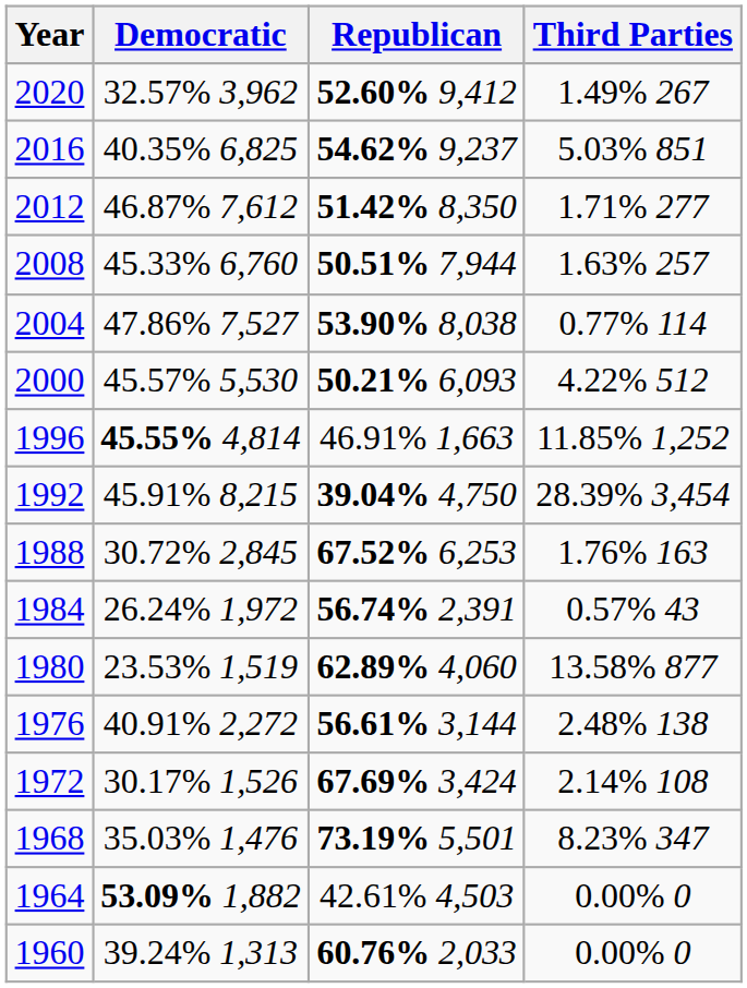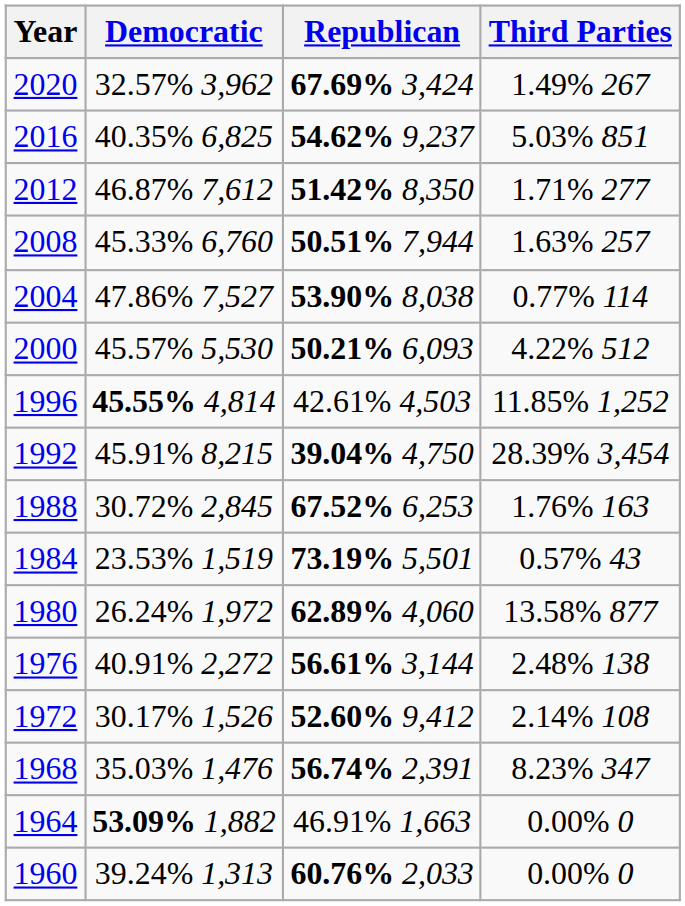 <table class="wikitable" style="float:right; margin:1em; font-size:95%;">
 <tr style="background:lightgrey;">
 <th>Year</th>
 <th><a href='#'>Democratic</a></th>
 <th><a href='#'>Republican</a></th>
 <th><a href='#'>Third Parties</a></th>
 </tr>
 <tr>
 <td align="center" ><a href='#'>2020</a></td>
 <td align="center" >32.57% <em>3,962</em></td>
-<td align="center" ><strong>52.60%</strong> <em>9,412</em></td>
+<td align="center" ><strong>67.69%</strong> <em>3,424</em></td>
 <td align="center" >1.49% <em>267</em></td>
 </tr>
 <tr>
 <td align="center" ><a href='#'>2016</a></td>
 <td align="center" >40.35% <em>6,825</em></td>
 <td align="center" ><strong>54.62%</strong> <em>9,237</em></td>
 <td align="center" >5.03% <em>851</em></td>
 </tr>
 <tr>
 <td align="center" ><a href='#'>2012</a></td>
 <td align="center" >46.87% <em>7,612</em></td>
 <td align="center" ><strong>51.42%</strong> <em>8,350</em></td>
 <td align="center" >1.71% <em>277</em></td>
 </tr>
 <tr>
 <td align="center" ><a href='#'>2008</a></td>
 <td align="center" >45.33% <em>6,760</em></td>
 <td align="center" ><strong>50.51%</strong> <em>7,944</em></td>
 <td align="center" >1.63% <em>257</em></td>
 </tr>
 <tr>
 <td align="center" ><a href='#'>2004</a></td>
 <td align="center" >47.86% <em>7,527</em></td>
 <td align="center" ><strong>53.90%</strong> <em>8,038</em></td>
 <td align="center" >0.77% <em>114</em></td>
 </tr>
 <tr>
 <td align="center" ><a href='#'>2000</a></td>
 <td align="center" >45.57% <em>5,530</em></td>
 <td align="center" ><strong>50.21%</strong> <em>6,093</em></td>
 <td align="center" >4.22% <em>512</em></td>
 </tr>
 <tr>
 <td align="center" ><a href='#'>1996</a></td>
 <td align="center" ><strong>45.55%</strong> <em>4,814</em></td>
-<td align="center" >46.91% <em>1,663</em></td>
+<td align="center" >42.61% <em>4,503</em></td>
 <td align="center" >11.85% <em>1,252</em></td>
 </tr>
 <tr>
 <td align="center" ><a href='#'>1992</a></td>
 <td align="center" >45.91% <em>8,215</em></td>
 <td align="center" ><strong>39.04%</strong> <em>4,750</em></td>
 <td align="center" >28.39% <em>3,454</em></td>
 </tr>
 <tr>
 <td align="center" ><a href='#'>1988</a></td>
 <td align="center" >30.72% <em>2,845</em></td>
 <td align="center" ><strong>67.52%</strong> <em>6,253</em></td>
 <td align="center" >1.76% <em>163</em></td>
 </tr>
 <tr>
 <td align="center" ><a href='#'>1984</a></td>
-<td align="center" >26.24% <em>1,972</em></td>
-<td align="center" ><strong>56.74%</strong> <em>2,391</em></td>
+<td align="center" >23.53% <em>1,519</em></td>
+<td align="center" ><strong>73.19%</strong> <em>5,501</em></td>
 <td align="center" >0.57% <em>43</em></td>
 </tr>
 <tr>
 <td align="center" ><a href='#'>1980</a></td>
-<td align="center" >23.53% <em>1,519</em></td>
+<td align="center" >26.24% <em>1,972</em></td>
 <td align="center" ><strong>62.89%</strong> <em>4,060</em></td>
 <td align="center" >13.58% <em>877</em></td>
 </tr>
 <tr>
 <td align="center" ><a href='#'>1976</a></td>
 <td align="center" >40.91% <em>2,272</em></td>
 <td align="center" ><strong>56.61%</strong> <em>3,144</em></td>
 <td align="center" >2.48% <em>138</em></td>
 </tr>
 <tr>
 <td align="center" ><a href='#'>1972</a></td>
 <td align="center" >30.17% <em>1,526</em></td>
-<td align="center" ><strong>67.69%</strong> <em>3,424</em></td>
+<td align="center" ><strong>52.60%</strong> <em>9,412</em></td>
 <td align="center" >2.14% <em>108</em></td>
 </tr>
 <tr>
 <td align="center" ><a href='#'>1968</a></td>
 <td align="center" >35.03% <em>1,476</em></td>
-<td align="center" ><strong>73.19%</strong> <em>5,501</em></td>
+<td align="center" ><strong>56.74%</strong> <em>2,391</em></td>
 <td align="center" >8.23% <em>347</em></td>
 </tr>
 <tr>
 <td align="center" ><a href='#'>1964</a></td>
 <td align="center" ><strong>53.09%</strong> <em>1,882</em></td>
-<td align="center" >42.61% <em>4,503</em></td>
+<td align="center" >46.91% <em>1,663</em></td>
 <td align="center" >0.00% <em>0</em></td>
 </tr>
 <tr>
 <td align="center" ><a href='#'>1960</a></td>
 <td align="center" >39.24% <em>1,313</em></td>
 <td align="center" ><strong>60.76%</strong> <em>2,033</em></td>
 <td align="center" >0.00% <em>0</em></td>
 </tr>
 </table>
